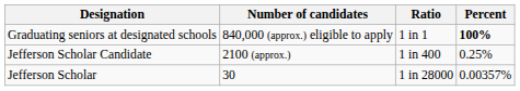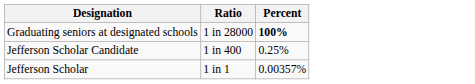 <table class="wikitable">
 <tr>
 <th>Designation</th>
-<th>Number of candidates</th>
 <th>Ratio</th>
 <th>Percent</th>
 </tr>
 <tr>
 <td>Graduating seniors at designated schools</td>
-<td>840,000  <small>(approx.)</small> eligible to apply</td>
-<td>1 in 1</td>
+<td>1 in 28000</td>
 <td><strong>100%</strong></td>
 </tr>
 <tr>
 <td>Jefferson Scholar Candidate</td>
-<td>2100 <small>(approx.)</small></td>
 <td>1 in 400</td>
 <td>0.25%</td>
 </tr>
 <tr>
 <td>Jefferson Scholar</td>
-<td>30</td>
-<td>1 in 28000</td>
+<td>1 in 1</td>
 <td>0.00357%</td>
 </tr>
 </table>
